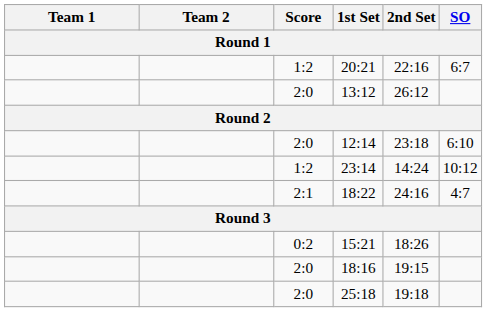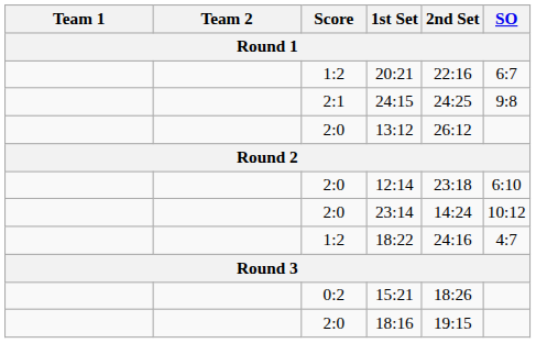 <table class="wikitable" style="text-align: center; font-size:90% ">
 <tr>
 <th align="right" width="120">Team 1</th>
 <th align="left" width="120">Team 2</th>
 <th width="50">Score</th>
 <th>1st Set</th>
 <th>2nd Set</th>
 <th><a href='#'>SO</a></th>
 </tr>
 <tr>
 <th colspan="6">Round 1</th>
 </tr>
 <tr>
 <td align="right"></td>
 <td align="left"></td>
 <td align="center">1:2</td>
 <td>20:21</td>
 <td>22:16</td>
 <td>6:7</td>
 </tr>
 <tr>
 <td align="right"></td>
 <td align="left"></td>
+<td align="center">2:1</td>
+<td>24:15</td>
+<td>24:25</td>
+<td>9:8</td>
+</tr>
+<tr>
+<td align="right"></td>
+<td align="left"></td>
 <td align="center">2:0</td>
 <td>13:12</td>
 <td>26:12</td>
 <td></td>
 </tr>
 <tr>
 <th colspan="6">Round 2</th>
 </tr>
 <tr>
 <td align="right"></td>
 <td align="left"></td>
 <td align="center">2:0</td>
 <td>12:14</td>
 <td>23:18</td>
 <td>6:10</td>
 </tr>
 <tr>
 <td align="right"></td>
 <td align="left"></td>
-<td align="center">1:2</td>
+<td align="center">2:0</td>
 <td>23:14</td>
 <td>14:24</td>
 <td>10:12</td>
 </tr>
 <tr>
 <td align="right"></td>
 <td align="left"></td>
-<td align="center">2:1</td>
+<td align="center">1:2</td>
 <td>18:22</td>
 <td>24:16</td>
 <td>4:7</td>
 </tr>
 <tr>
 <th colspan="6">Round 3</th>
 </tr>
 <tr>
 <td align="right"></td>
 <td align="left"></td>
 <td align="center">0:2</td>
 <td>15:21</td>
 <td>18:26</td>
 <td></td>
 </tr>
 <tr>
 <td align="right"></td>
 <td align="left"></td>
 <td align="center">2:0</td>
 <td>18:16</td>
 <td>19:15</td>
 <td></td>
 </tr>
-<tr>
-<td align="right"></td>
-<td align="left"></td>
-<td align="center">2:0</td>
-<td>25:18</td>
-<td>19:18</td>
-<td></td>
-</tr>
 </table>
